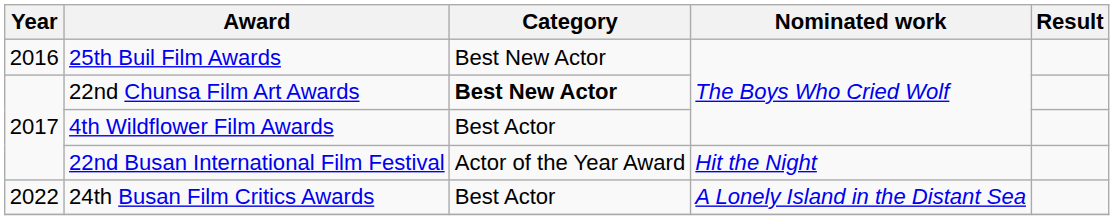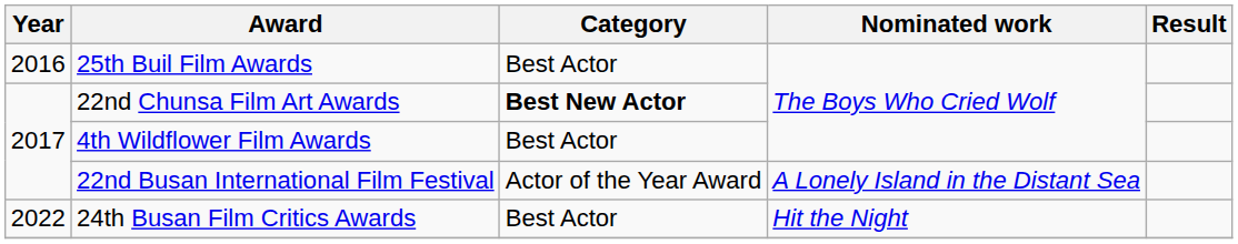 <table class="wikitable">
 <tr>
 <th>Year</th>
 <th>Award</th>
 <th>Category</th>
 <th>Nominated work</th>
 <th>Result</th>
 </tr>
 <tr>
 <td>2016</td>
 <td><a href='#'>25th Buil Film Awards</a></td>
-<td>Best New Actor</td>
+<td>Best Actor</td>
 <td rowspan=3><em><a href='#'>The Boys Who Cried Wolf</a></em></td>
 <td></td>
 </tr>
 <tr>
 <td rowspan=3>2017</td>
 <td>22nd <a href='#'>Chunsa Film Art Awards</a></td>
 <td><strong>Best New Actor</strong></td>
 <td></td>
 </tr>
 <tr>
 <td><a href='#'>4th Wildflower Film Awards</a></td>
 <td>Best Actor</td>
 <td></td>
 </tr>
 <tr>
 <td><a href='#'>22nd Busan International Film Festival</a></td>
 <td>Actor of the Year Award</td>
-<td><em><a href='#'>Hit the Night</a></em></td>
+<td rowspan=1><em><a href='#'>A Lonely Island in the Distant Sea</a></em></td>
 <td></td>
 </tr>
 <tr>
 <td rowspan=1>2022</td>
 <td>24th <a href='#'>Busan Film Critics Awards</a></td>
 <td>Best Actor</td>
-<td rowspan=1><em><a href='#'>A Lonely Island in the Distant Sea</a></em></td>
+<td><em><a href='#'>Hit the Night</a></em></td>
 <td></td>
 </tr>
 <tr>
 </tr>
 </table>
